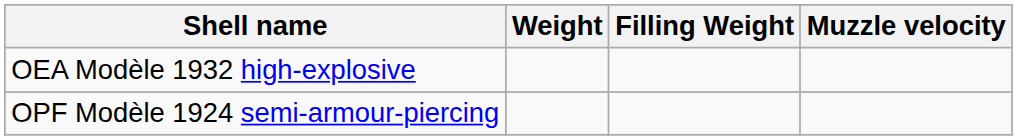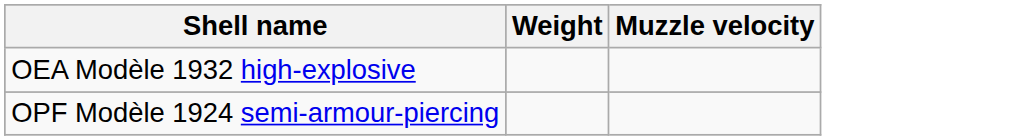 <table class="wikitable" border="1">
 <tr>
 <th>Shell name</th>
 <th>Weight</th>
-<th>Filling Weight</th>
 <th>Muzzle velocity</th>
 </tr>
 <tr>
 <td>OEA Modèle 1932 <a href='#'>high-explosive</a></td>
-<td></td>
 <td></td>
 <td></td>
 </tr>
 <tr>
 <td>OPF Modèle 1924 <a href='#'>semi-armour-piercing</a></td>
 <td></td>
 <td></td>
-<td></td>
 </tr>
 </table>
